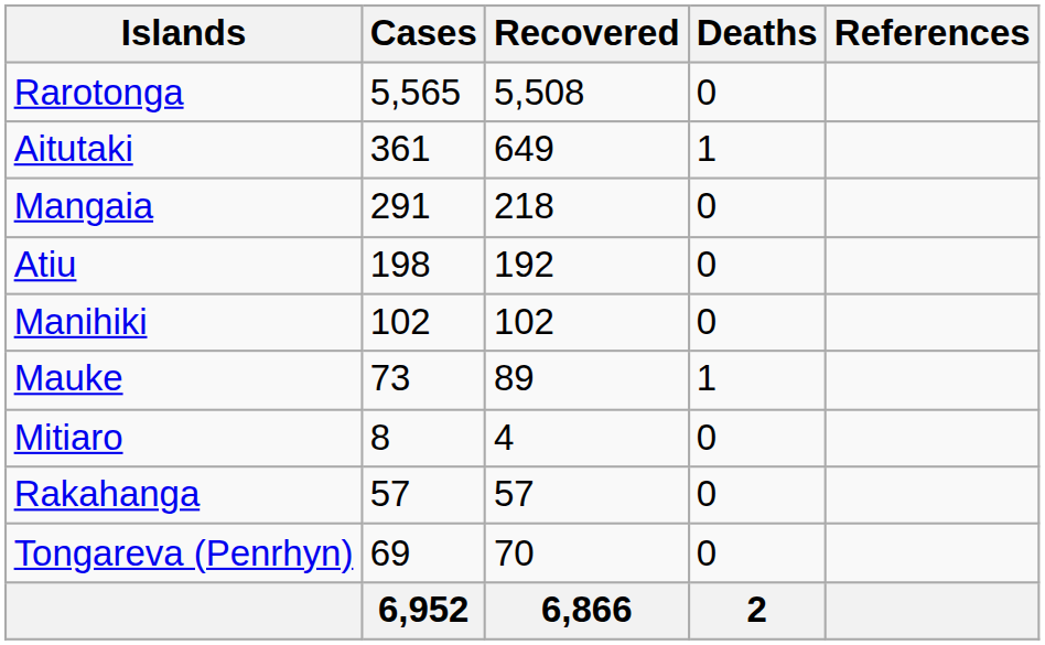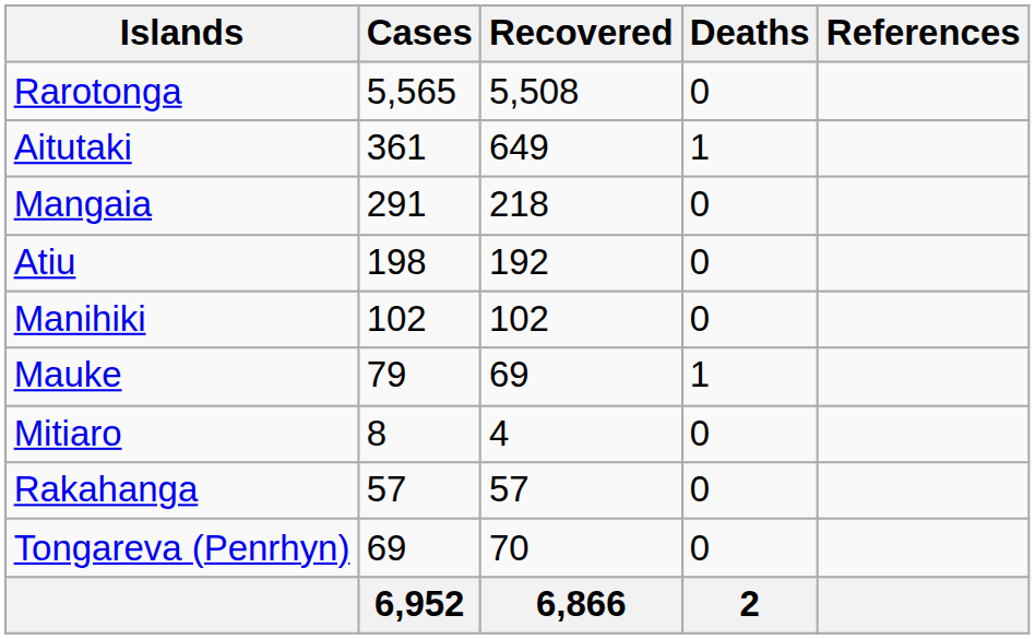 <table class="wikitable sortable">
 <tr>
 <th>Islands</th>
 <th>Cases</th>
 <th>Recovered</th>
 <th>Deaths</th>
 <th>References</th>
 </tr>
 <tr>
 <td><a href='#'>Rarotonga</a></td>
 <td>5,565</td>
 <td>5,508</td>
 <td>0</td>
 <td></td>
 </tr>
 <tr>
 <td><a href='#'>Aitutaki</a></td>
 <td>361</td>
 <td>649</td>
 <td>1</td>
 <td></td>
 </tr>
 <tr>
 <td><a href='#'>Mangaia</a></td>
 <td>291</td>
 <td>218</td>
 <td>0</td>
 <td></td>
 </tr>
 <tr>
 <td><a href='#'>Atiu</a></td>
 <td>198</td>
 <td>192</td>
 <td>0</td>
 <td></td>
 </tr>
 <tr>
 <td><a href='#'>Manihiki</a></td>
 <td>102</td>
 <td>102</td>
 <td>0</td>
 <td></td>
 </tr>
 <tr>
 <td><a href='#'>Mauke</a></td>
-<td>73</td>
-<td>89</td>
+<td>79</td>
+<td>69</td>
 <td>1</td>
 <td></td>
 </tr>
 <tr>
 <td><a href='#'>Mitiaro</a></td>
 <td>8</td>
 <td>4</td>
 <td>0</td>
 <td></td>
 </tr>
 <tr>
 <td><a href='#'>Rakahanga</a></td>
 <td>57</td>
 <td>57</td>
 <td>0</td>
 <td></td>
 </tr>
 <tr>
 <td><a href='#'>Tongareva (Penrhyn)</a></td>
 <td>69</td>
 <td>70</td>
 <td>0</td>
 <td></td>
 </tr>
 <tr>
 <th></th>
 <th>6,952</th>
 <th>6,866</th>
 <th>2</th>
 <th></th>
 </tr>
 </table>
